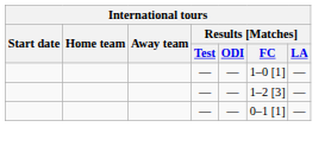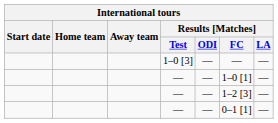 <table class="wikitable">
 <tr>
 <th colspan="7">International tours</th>
 </tr>
 <tr>
 <th rowspan="2">Start date</th>
 <th rowspan="2">Home team</th>
 <th rowspan="2">Away team</th>
 <th colspan="4">Results [Matches]</th>
 </tr>
 <tr>
 <th><a href='#'>Test</a></th>
 <th><a href='#'>ODI</a></th>
 <th><a href='#'>FC</a></th>
 <th><a href='#'>LA</a></th>
+</tr>
+<tr>
+<td><a href='#'></a></td>
+<td></td>
+<td></td>
+<td>1–0 [3]</td>
+<td ; style="text-align:center">—</td>
+<td ; style="text-align:center">—</td>
+<td ; style="text-align:center">—</td>
 </tr>
 <tr>
 <td><a href='#'></a></td>
 <td></td>
 <td></td>
 <td ; style="text-align:center">—</td>
 <td ; style="text-align:center">—</td>
 <td>1–0 [1]</td>
 <td ; style="text-align:center">—</td>
 </tr>
 <tr>
 <td><a href='#'></a></td>
 <td></td>
 <td></td>
 <td ; style="text-align:center">—</td>
 <td ; style="text-align:center">—</td>
 <td>1–2 [3]</td>
 <td ; style="text-align:center">—</td>
 </tr>
 <tr>
 <td><a href='#'></a></td>
 <td></td>
 <td></td>
 <td ; style="text-align:center">—</td>
 <td ; style="text-align:center">—</td>
 <td>0–1 [1]</td>
 <td ; style="text-align:center">—</td>
 </tr>
 </table>
